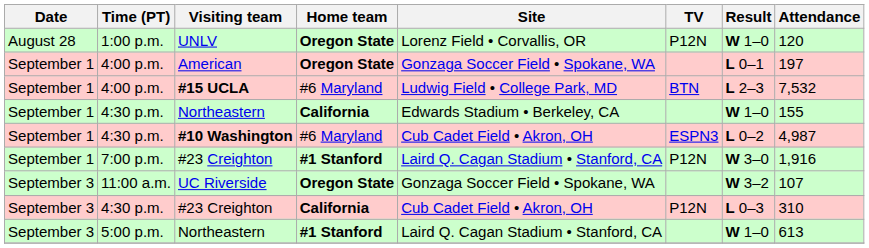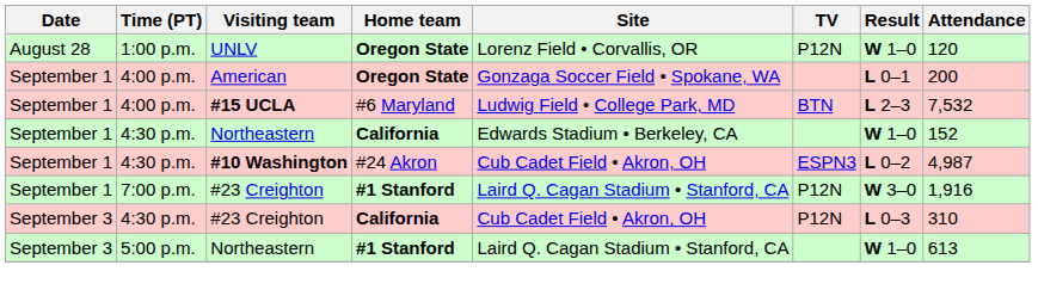 <table class="wikitable" style="font-size:95%;">
 <tr>
 <th>Date</th>
 <th>Time (PT)</th>
 <th>Visiting team</th>
 <th>Home team</th>
 <th>Site</th>
 <th>TV</th>
 <th>Result</th>
 <th>Attendance</th>
 </tr>
 <tr style="background:#cfc;">
 <td>August 28</td>
 <td>1:00 p.m.</td>
 <td><a href='#'>UNLV</a></td>
 <td><strong>Oregon State</strong></td>
 <td>Lorenz Field • Corvallis, OR</td>
 <td>P12N</td>
 <td><strong>W</strong> 1–0 </td>
 <td>120</td>
 </tr>
 <tr style="background:#fcc;">
 <td>September 1</td>
 <td>4:00 p.m.</td>
 <td><a href='#'>American</a></td>
 <td><strong>Oregon State</strong></td>
 <td><a href='#'>Gonzaga Soccer Field</a> • <a href='#'>Spokane, WA</a><br></td>
 <td></td>
 <td><strong>L</strong> 0–1</td>
-<td>197</td>
+<td>200</td>
 </tr>
 <tr style="background:#fcc;">
 <td>September 1</td>
 <td>4:00 p.m.</td>
 <td><strong>#15 UCLA</strong></td>
 <td>#6 <a href='#'>Maryland</a></td>
 <td><a href='#'>Ludwig Field</a> • <a href='#'>College Park, MD</a></td>
 <td><a href='#'>BTN</a></td>
 <td><strong>L</strong> 2–3 </td>
 <td>7,532</td>
 </tr>
 <tr style="background:#cfc;">
 <td>September 1</td>
 <td>4:30 p.m.</td>
 <td><a href='#'>Northeastern</a></td>
 <td><strong>California</strong></td>
 <td>Edwards Stadium • Berkeley, CA</td>
 <td></td>
 <td><strong>W</strong> 1–0</td>
-<td>155</td>
+<td>152</td>
 </tr>
 <tr style="background:#fcc;">
 <td>September 1</td>
 <td>4:30 p.m.</td>
 <td><strong>#10 Washington</strong></td>
-<td>#6 <a href='#'>Maryland</a></td>
+<td>#24 <a href='#'>Akron</a></td>
 <td><a href='#'>Cub Cadet Field</a> • <a href='#'>Akron, OH</a></td>
 <td><a href='#'>ESPN3</a></td>
 <td><strong>L</strong> 0–2</td>
 <td>4,987</td>
 </tr>
 <tr style="background:#cfc;">
 <td>September 1</td>
 <td>7:00 p.m.</td>
 <td>#23 <a href='#'>Creighton</a></td>
 <td><strong>#1 Stanford</strong></td>
 <td><a href='#'>Laird Q. Cagan Stadium</a> • <a href='#'>Stanford, CA</a></td>
 <td>P12N</td>
 <td><strong>W</strong> 3–0</td>
 <td>1,916</td>
-</tr>
-<tr style="background:#cfc;">
-<td>September 3</td>
-<td>11:00 a.m.</td>
-<td><a href='#'>UC Riverside</a></td>
-<td><strong>Oregon State</strong></td>
-<td>Gonzaga Soccer Field • Spokane, WA<br></td>
-<td></td>
-<td><strong>W</strong> 3–2</td>
-<td>107</td>
 </tr>
 <tr style="background:#fcc;">
 <td>September 3</td>
 <td>4:30 p.m.</td>
 <td>#23 Creighton</td>
 <td><strong>California</strong></td>
 <td><a href='#'>Cub Cadet Field</a> • <a href='#'>Akron, OH</a></td>
 <td>P12N</td>
 <td><strong>L</strong> 0–3</td>
 <td>310</td>
 </tr>
 <tr style="background:#cfc;">
 <td>September 3</td>
 <td>5:00 p.m.</td>
 <td>Northeastern</td>
 <td><strong>#1 Stanford</strong></td>
 <td>Laird Q. Cagan Stadium • Stanford, CA</td>
 <td></td>
 <td><strong>W</strong> 1–0</td>
 <td>613</td>
 </tr>
 <tr>
 </tr>
 </table>
